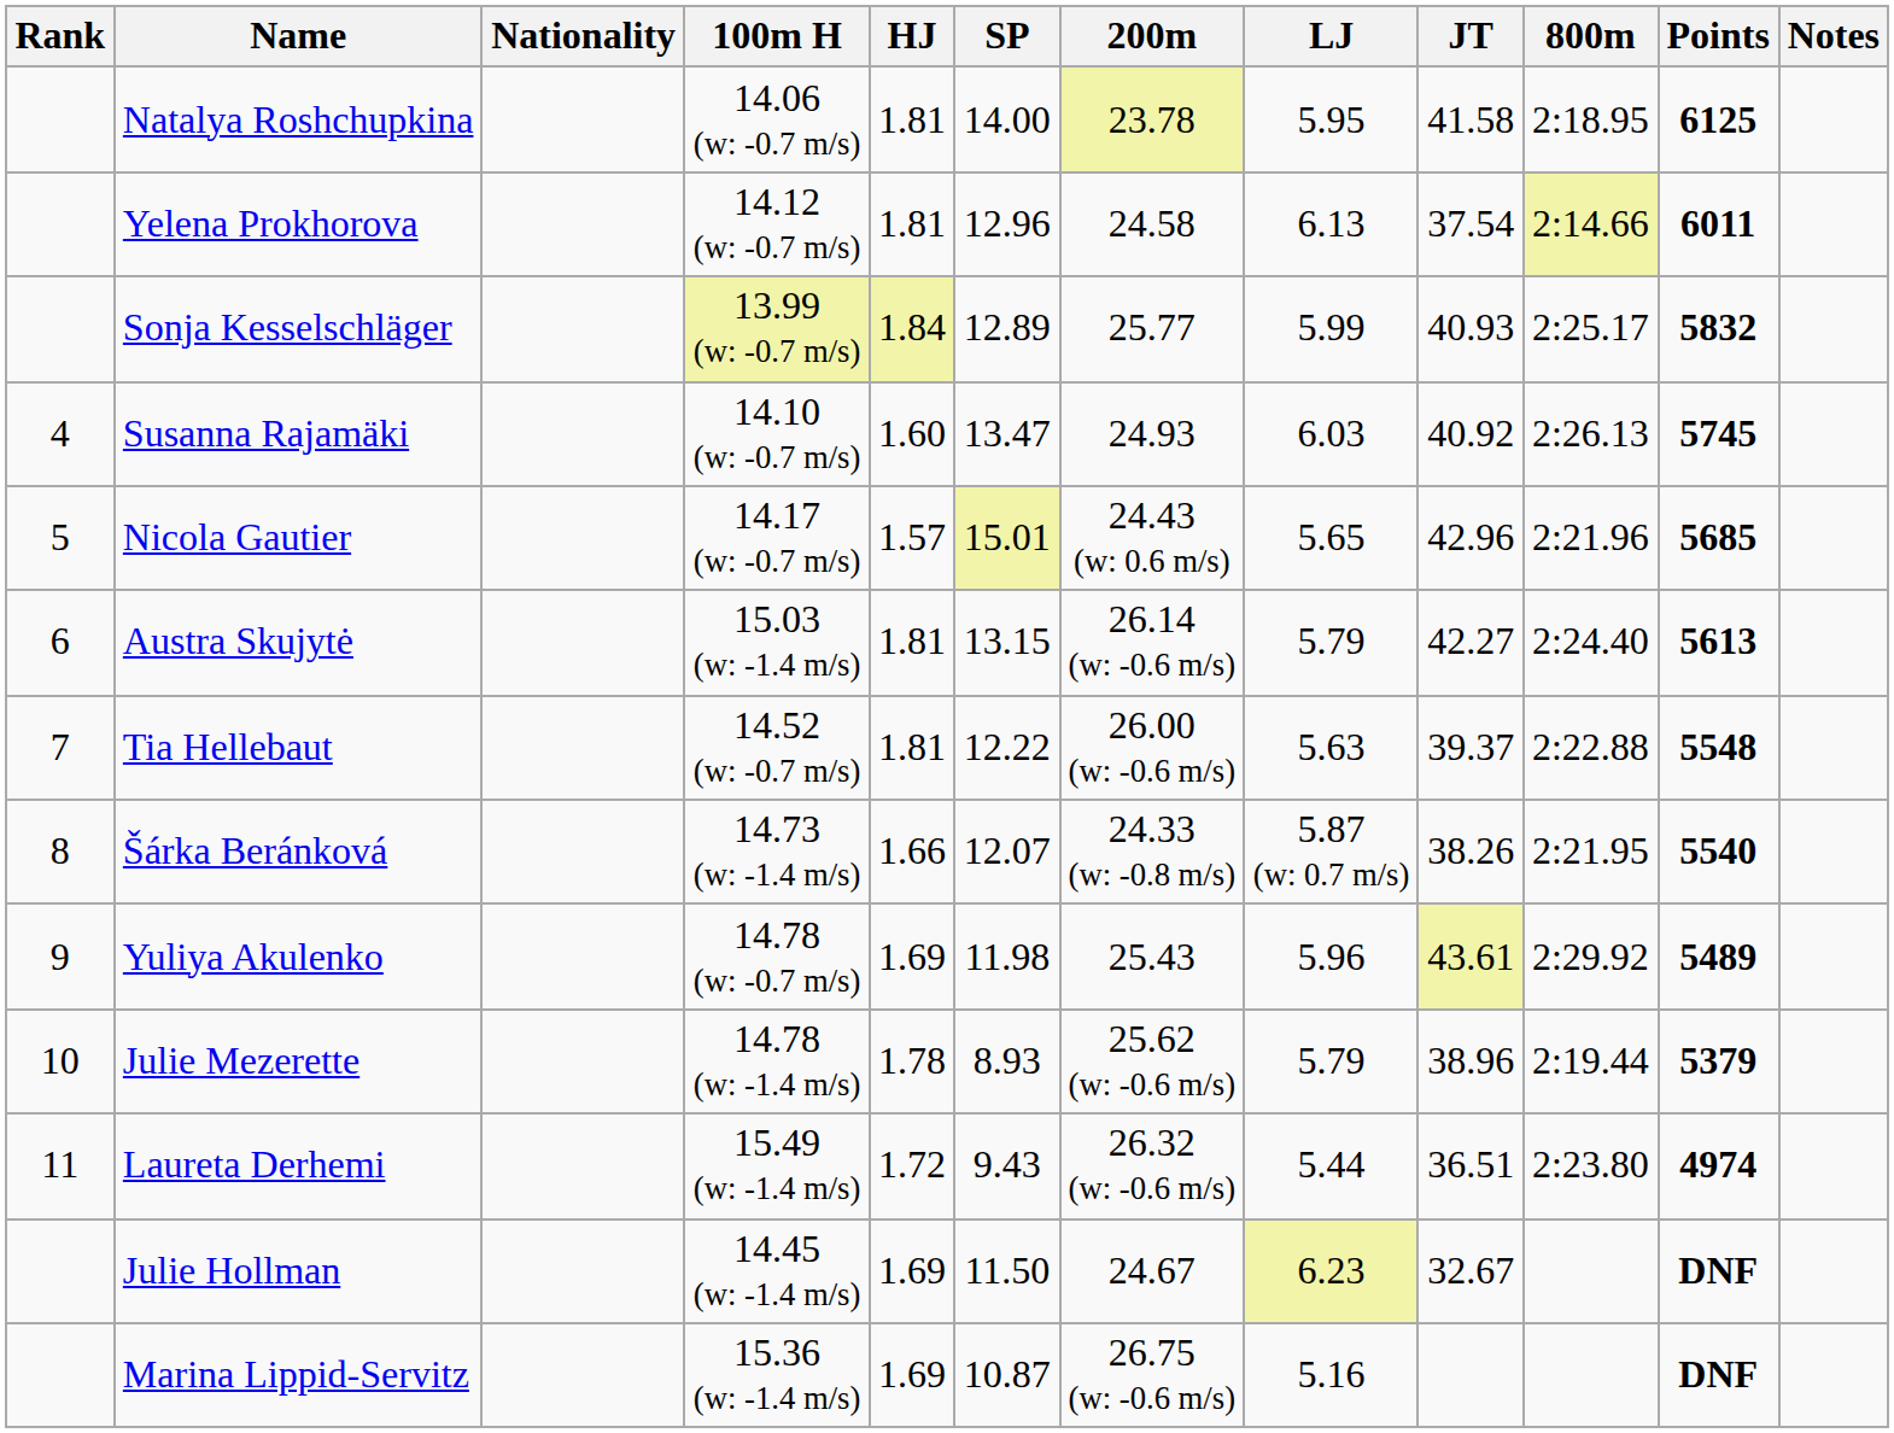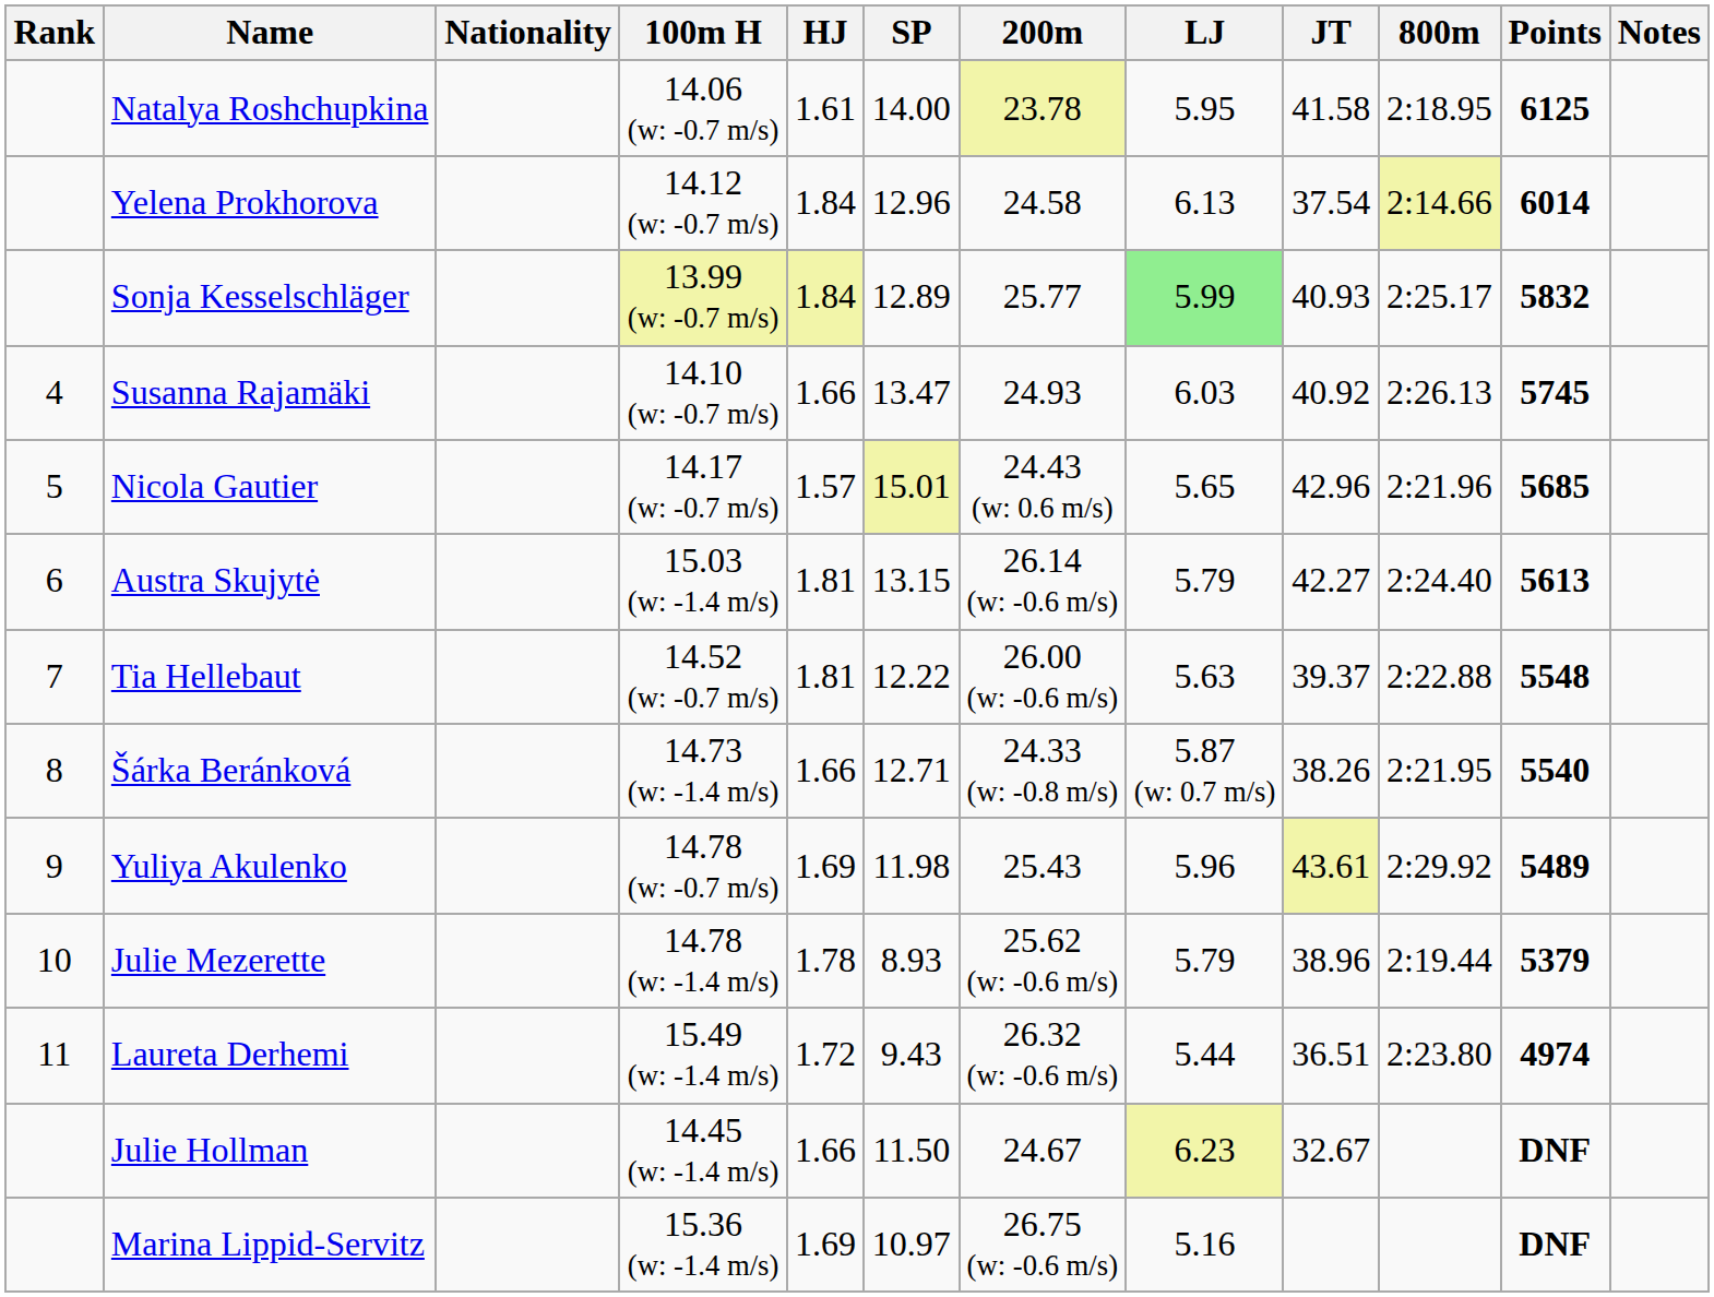 <table class="wikitable sortable" style="text-align:center">
 <tr>
 <th>Rank</th>
 <th>Name</th>
 <th>Nationality</th>
 <th>100m H</th>
 <th>HJ</th>
 <th>SP</th>
 <th>200m</th>
 <th>LJ</th>
 <th>JT</th>
 <th>800m</th>
 <th>Points</th>
 <th>Notes</th>
 </tr>
 <tr>
 <td></td>
 <td align=left><a href='#'>Natalya Roshchupkina</a></td>
 <td align=left></td>
 <td>14.06<br><small>(w: -0.7 m/s)</small></td>
-<td>1.81</td>
+<td>1.61</td>
 <td>14.00</td>
 <td bgcolor=#F2F5A9>23.78</td>
 <td>5.95</td>
 <td>41.58</td>
 <td>2:18.95</td>
 <td><strong>6125</strong></td>
 <td></td>
 </tr>
 <tr>
 <td></td>
 <td align=left><a href='#'>Yelena Prokhorova</a></td>
 <td align=left></td>
 <td>14.12<br><small>(w: -0.7 m/s)</small></td>
-<td>1.81</td>
+<td>1.84</td>
 <td>12.96</td>
 <td>24.58</td>
 <td>6.13</td>
 <td>37.54</td>
 <td bgcolor=#F2F5A9>2:14.66</td>
-<td><strong>6011</strong></td>
+<td><strong>6014</strong></td>
 <td></td>
 </tr>
 <tr>
 <td></td>
 <td align=left><a href='#'>Sonja Kesselschläger</a></td>
 <td align=left></td>
 <td bgcolor=#F2F5A9>13.99<br><small>(w: -0.7 m/s)</small></td>
 <td bgcolor=#F2F5A9>1.84</td>
 <td>12.89</td>
 <td>25.77</td>
-<td>5.99</td>
+<td style="background: lightgreen;">5.99</td>
 <td>40.93</td>
 <td>2:25.17</td>
 <td><strong>5832</strong></td>
 <td></td>
 </tr>
 <tr>
 <td>4</td>
 <td align=left><a href='#'>Susanna Rajamäki</a></td>
 <td align=left></td>
 <td>14.10<br><small>(w: -0.7 m/s)</small></td>
-<td>1.60</td>
+<td>1.66</td>
 <td>13.47</td>
 <td>24.93</td>
 <td>6.03</td>
 <td>40.92</td>
 <td>2:26.13</td>
 <td><strong>5745</strong></td>
 <td></td>
 </tr>
 <tr>
 <td>5</td>
 <td align=left><a href='#'>Nicola Gautier</a></td>
 <td align=left></td>
 <td>14.17<br><small>(w: -0.7 m/s)</small></td>
 <td>1.57</td>
 <td bgcolor=#F2F5A9>15.01</td>
 <td>24.43<br><small>(w: 0.6 m/s)</small></td>
 <td>5.65</td>
 <td>42.96</td>
 <td>2:21.96</td>
 <td><strong>5685</strong></td>
 <td></td>
 </tr>
 <tr>
 <td>6</td>
 <td align=left><a href='#'>Austra Skujytė</a></td>
 <td align=left></td>
 <td>15.03<br><small>(w: -1.4 m/s)</small></td>
 <td>1.81</td>
 <td>13.15</td>
 <td>26.14<br><small>(w: -0.6 m/s)</small></td>
 <td>5.79</td>
 <td>42.27</td>
 <td>2:24.40</td>
 <td><strong>5613</strong></td>
 <td></td>
 </tr>
 <tr>
 <td>7</td>
 <td align=left><a href='#'>Tia Hellebaut</a></td>
 <td align=left></td>
 <td>14.52<br><small>(w: -0.7 m/s)</small></td>
 <td>1.81</td>
 <td>12.22</td>
 <td>26.00<br><small>(w: -0.6 m/s)</small></td>
 <td>5.63</td>
 <td>39.37</td>
 <td>2:22.88</td>
 <td><strong>5548</strong></td>
 <td></td>
 </tr>
 <tr>
 <td>8</td>
 <td align=left><a href='#'>Šárka Beránková</a></td>
 <td align=left></td>
 <td>14.73<br><small>(w: -1.4 m/s)</small></td>
 <td>1.66</td>
-<td>12.07</td>
+<td>12.71</td>
 <td>24.33<br><small>(w: -0.8 m/s)</small></td>
 <td>5.87<br><small>(w: 0.7 m/s)</small></td>
 <td>38.26</td>
 <td>2:21.95</td>
 <td><strong>5540</strong></td>
 <td></td>
 </tr>
 <tr>
 <td>9</td>
 <td align=left><a href='#'>Yuliya Akulenko</a></td>
 <td align=left></td>
 <td>14.78<br><small>(w: -0.7 m/s)</small></td>
 <td>1.69</td>
 <td>11.98</td>
 <td>25.43</td>
 <td>5.96</td>
 <td bgcolor=#F2F5A9>43.61</td>
 <td>2:29.92</td>
 <td><strong>5489</strong></td>
 <td></td>
 </tr>
 <tr>
 <td>10</td>
 <td align=left><a href='#'>Julie Mezerette</a></td>
 <td align=left></td>
 <td>14.78<br><small>(w: -1.4 m/s)</small></td>
 <td>1.78</td>
 <td>8.93</td>
 <td>25.62<br><small>(w: -0.6 m/s)</small></td>
 <td>5.79</td>
 <td>38.96</td>
 <td>2:19.44</td>
 <td><strong>5379</strong></td>
 <td></td>
 </tr>
 <tr>
 <td>11</td>
 <td align=left><a href='#'>Laureta Derhemi</a></td>
 <td align=left></td>
 <td>15.49<br><small>(w: -1.4 m/s)</small></td>
 <td>1.72</td>
 <td>9.43</td>
 <td>26.32<br><small>(w: -0.6 m/s)</small></td>
 <td>5.44</td>
 <td>36.51</td>
 <td>2:23.80</td>
 <td><strong>4974</strong></td>
 <td></td>
 </tr>
 <tr>
 <td></td>
 <td align=left><a href='#'>Julie Hollman</a></td>
 <td align=left></td>
 <td>14.45<br><small>(w: -1.4 m/s)</small></td>
-<td>1.69</td>
+<td>1.66</td>
 <td>11.50</td>
 <td>24.67</td>
 <td bgcolor=#F2F5A9>6.23</td>
 <td>32.67</td>
 <td></td>
 <td><strong>DNF</strong></td>
 <td></td>
 </tr>
 <tr>
 <td></td>
 <td align=left><a href='#'>Marina Lippid-Servitz</a></td>
 <td align=left></td>
 <td>15.36<br><small>(w: -1.4 m/s)</small></td>
 <td>1.69</td>
-<td>10.87</td>
+<td>10.97</td>
 <td>26.75<br><small>(w: -0.6 m/s)</small></td>
 <td>5.16</td>
 <td></td>
 <td></td>
 <td><strong>DNF</strong></td>
 <td></td>
 </tr>
 </table>
